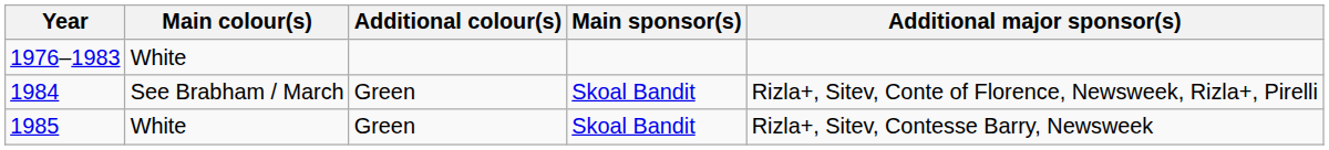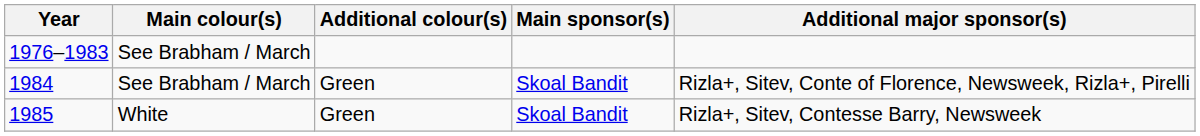 <table class="wikitable">
 <tr>
 <th>Year</th>
 <th>Main colour(s)</th>
 <th>Additional colour(s)</th>
 <th>Main sponsor(s)</th>
 <th>Additional major sponsor(s)</th>
 </tr>
 <tr>
 <td><a href='#'>1976</a>–<a href='#'>1983</a></td>
-<td>White</td>
+<td>See Brabham / March</td>
 <td></td>
 <td></td>
 <td></td>
 </tr>
 <tr>
 <td><a href='#'>1984</a></td>
 <td>See Brabham / March</td>
 <td>Green</td>
 <td><a href='#'>Skoal Bandit</a></td>
 <td>Rizla+, Sitev, Conte of Florence, Newsweek, Rizla+, Pirelli</td>
 </tr>
 <tr>
 <td><a href='#'>1985</a></td>
 <td>White</td>
 <td>Green</td>
 <td><a href='#'>Skoal Bandit</a></td>
 <td>Rizla+, Sitev, Contesse Barry, Newsweek</td>
 </tr>
 </table>
